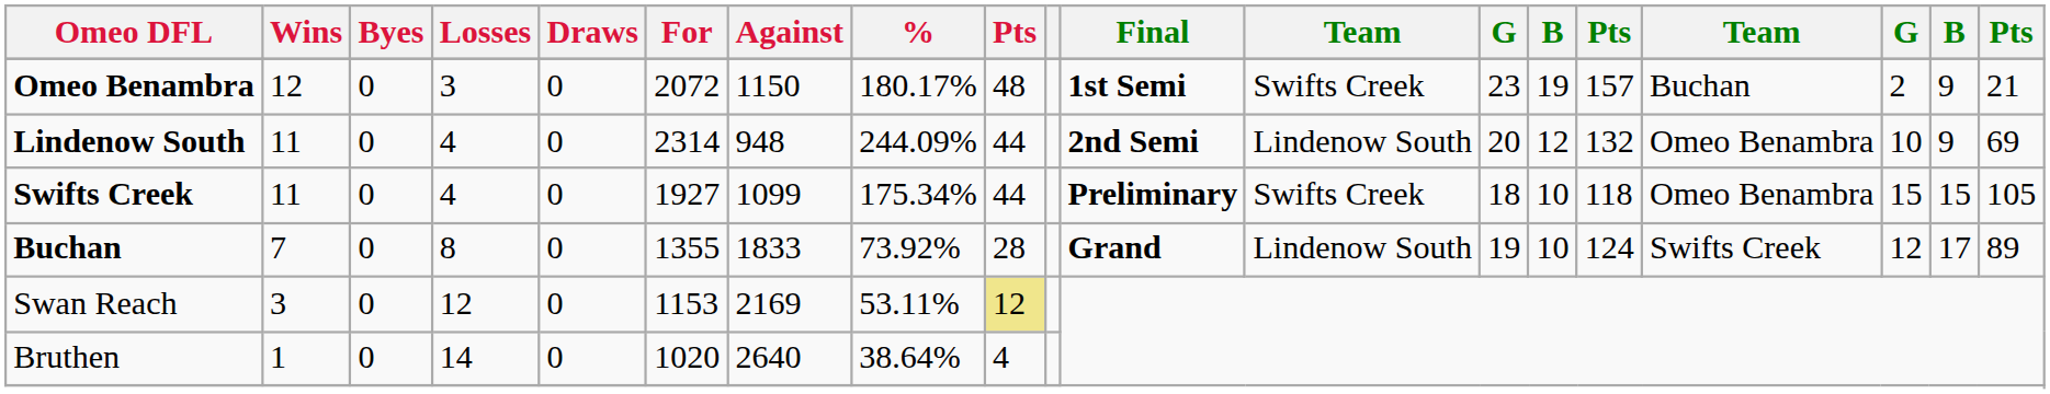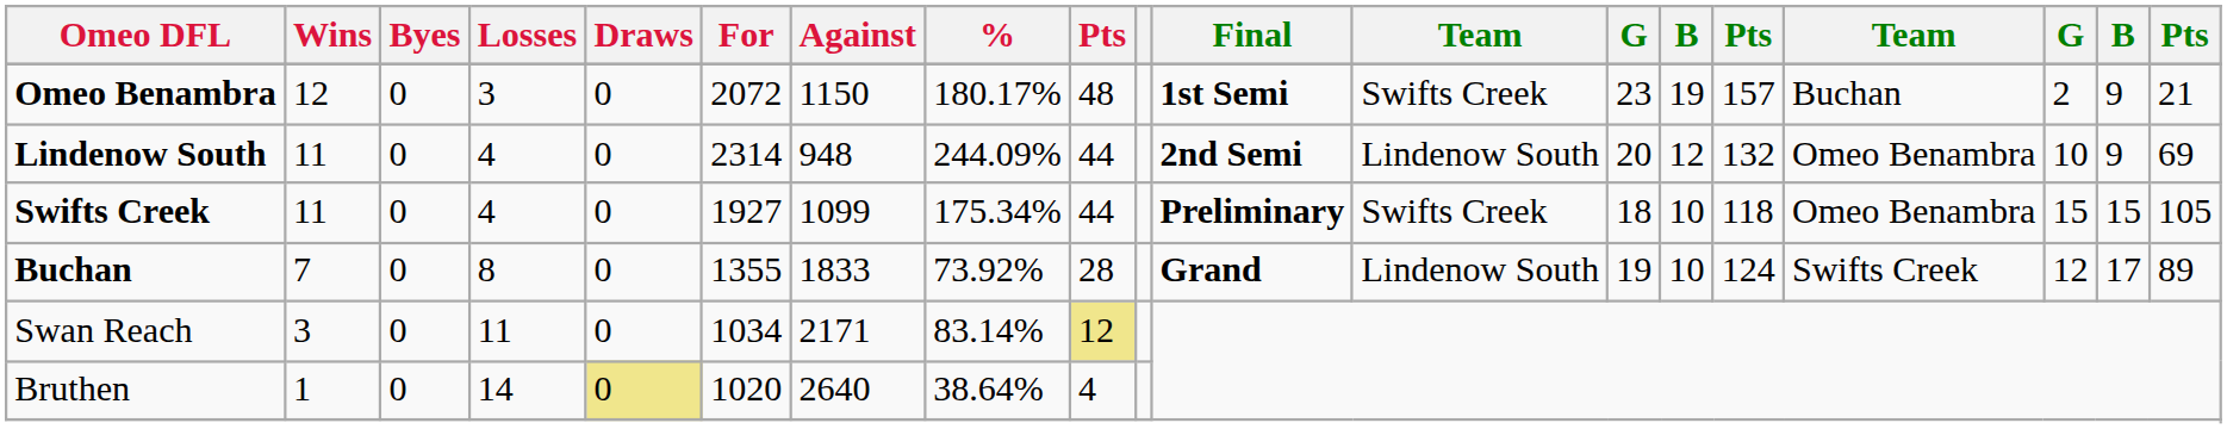 <table style="font-size: 85%; text-align: left;" class="wikitable">
 <tr>
 <th style="color:crimson">Omeo DFL</th>
 <th style="color:crimson">Wins</th>
 <th style="color:crimson">Byes</th>
 <th style="color:crimson">Losses</th>
 <th style="color:crimson">Draws</th>
 <th style="color:crimson">For</th>
 <th style="color:crimson">Against</th>
 <th style="color:crimson">%</th>
 <th style="color:crimson">Pts</th>
 <th></th>
 <th style="color:green">Final</th>
 <th style="color:green">Team</th>
 <th style="color:green">G</th>
 <th style="color:green">B</th>
 <th style="color:green">Pts</th>
 <th style="color:green">Team</th>
 <th style="color:green">G</th>
 <th style="color:green">B</th>
 <th style="color:green">Pts</th>
 </tr>
 <tr>
 </tr>
 <tr>
 </tr>
 <tr>
 <td><strong>	Omeo Benambra	</strong></td>
 <td>12</td>
 <td>0</td>
 <td>3</td>
 <td>0</td>
 <td>2072</td>
 <td>1150</td>
 <td>180.17%</td>
 <td>48</td>
 <td></td>
 <td><strong>1st Semi</strong></td>
 <td>Swifts Creek</td>
 <td>23</td>
 <td>19</td>
 <td>157</td>
 <td>Buchan</td>
 <td>2</td>
 <td>9</td>
 <td>21</td>
 </tr>
 <tr>
 <td><strong>	Lindenow South	</strong></td>
 <td>11</td>
 <td>0</td>
 <td>4</td>
 <td>0</td>
 <td>2314</td>
 <td>948</td>
 <td>244.09%</td>
 <td>44</td>
 <td></td>
 <td><strong>2nd Semi</strong></td>
 <td>Lindenow South</td>
 <td>20</td>
 <td>12</td>
 <td>132</td>
 <td>Omeo Benambra</td>
 <td>10</td>
 <td>9</td>
 <td>69</td>
 </tr>
 <tr ||>
 <td><strong>	Swifts Creek	</strong></td>
 <td>11</td>
 <td>0</td>
 <td>4</td>
 <td>0</td>
 <td>1927</td>
 <td>1099</td>
 <td>175.34%</td>
 <td>44</td>
 <td></td>
 <td><strong>Preliminary</strong></td>
 <td>Swifts Creek</td>
 <td>18</td>
 <td>10</td>
 <td>118</td>
 <td>Omeo Benambra</td>
 <td>15</td>
 <td>15</td>
 <td>105</td>
 </tr>
 <tr>
 <td><strong>	Buchan	</strong></td>
 <td>7</td>
 <td>0</td>
 <td>8</td>
 <td>0</td>
 <td>1355</td>
 <td>1833</td>
 <td>73.92%</td>
 <td>28</td>
 <td></td>
 <td><strong>Grand</strong></td>
 <td>Lindenow South</td>
 <td>19</td>
 <td>10</td>
 <td>124</td>
 <td>Swifts Creek</td>
 <td>12</td>
 <td>17</td>
 <td>89</td>
 </tr>
 <tr>
 <td>Swan Reach</td>
 <td>3</td>
 <td>0</td>
-<td>12</td>
+<td>11</td>
 <td>0</td>
-<td>1153</td>
-<td>2169</td>
-<td>53.11%</td>
+<td>1034</td>
+<td>2171</td>
+<td>83.14%</td>
 <td style="background: khaki;">12</td>
 <td></td>
 </tr>
 <tr>
 <td>Bruthen</td>
 <td>1</td>
 <td>0</td>
 <td>14</td>
-<td>0</td>
+<td style="background: khaki;">0</td>
 <td>1020</td>
 <td>2640</td>
 <td>38.64%</td>
 <td>4</td>
 <td></td>
 </tr>
 <tr>
 </tr>
 </table>
